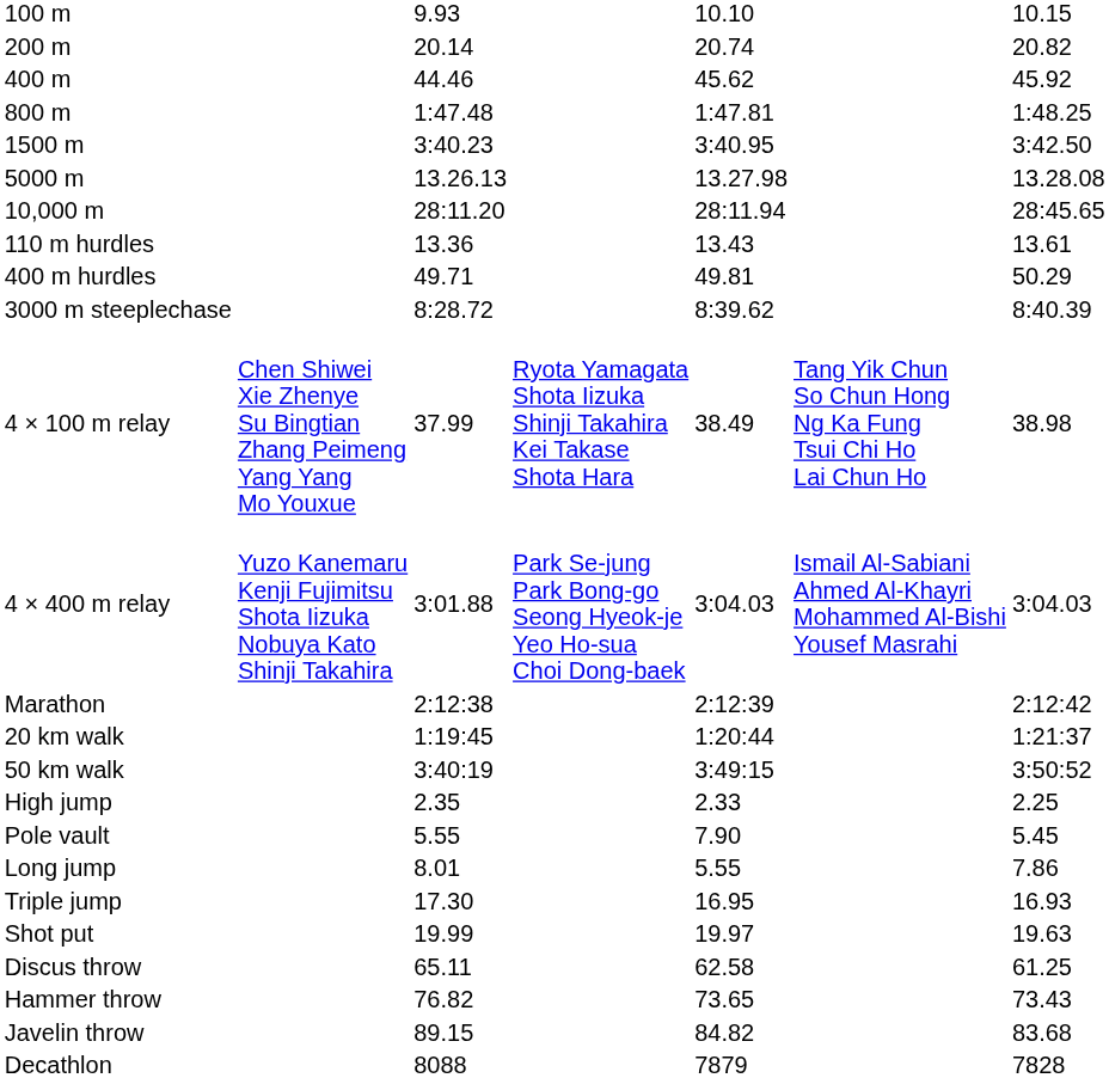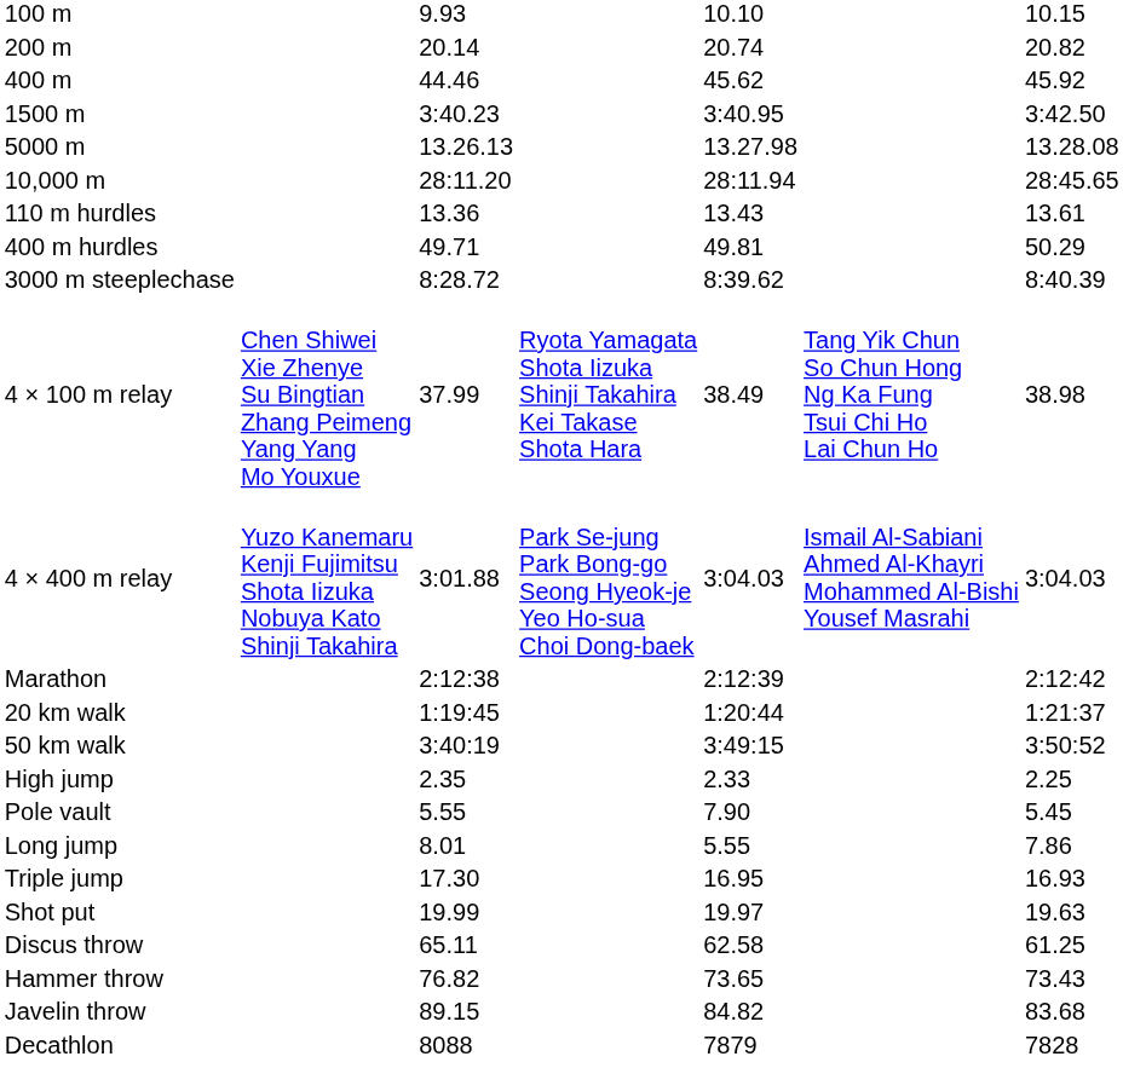 <table>
 <tr>
 <td>100 m<br></td>
 <td></td>
 <td>9.93<br></td>
 <td></td>
 <td>10.10</td>
 <td></td>
 <td>10.15</td>
 </tr>
 <tr>
 <td>200 m<br></td>
 <td></td>
 <td>20.14<br></td>
 <td></td>
 <td>20.74</td>
 <td></td>
 <td>20.82</td>
 </tr>
 <tr>
 <td>400 m<br></td>
 <td></td>
 <td>44.46<br></td>
 <td></td>
 <td>45.62</td>
 <td></td>
 <td>45.92</td>
-</tr>
-<tr>
-<td>800 m<br></td>
-<td></td>
-<td>1:47.48</td>
-<td></td>
-<td>1:47.81</td>
-<td></td>
-<td>1:48.25</td>
 </tr>
 <tr>
 <td>1500 m<br></td>
 <td></td>
 <td>3:40.23</td>
 <td></td>
 <td>3:40.95</td>
 <td></td>
 <td>3:42.50</td>
 </tr>
 <tr>
 <td>5000 m<br></td>
 <td></td>
 <td>13.26.13<br></td>
 <td></td>
 <td>13.27.98</td>
 <td></td>
 <td>13.28.08</td>
 </tr>
 <tr>
 <td>10,000 m<br></td>
 <td></td>
 <td>28:11.20</td>
 <td></td>
 <td>28:11.94</td>
 <td></td>
 <td>28:45.65</td>
 </tr>
 <tr>
 <td>110 m hurdles<br></td>
 <td></td>
 <td>13.36</td>
 <td></td>
 <td>13.43</td>
 <td></td>
 <td>13.61</td>
 </tr>
 <tr>
 <td>400 m hurdles<br></td>
 <td></td>
 <td>49.71</td>
 <td></td>
 <td>49.81</td>
 <td></td>
 <td>50.29</td>
 </tr>
 <tr>
 <td>3000 m steeplechase<br></td>
 <td></td>
 <td>8:28.72</td>
 <td></td>
 <td>8:39.62</td>
 <td></td>
 <td>8:40.39</td>
 </tr>
 <tr>
 <td>4 × 100 m relay<br></td>
 <td><br><a href='#'>Chen Shiwei</a><br><a href='#'>Xie Zhenye</a><br><a href='#'>Su Bingtian</a><br><a href='#'>Zhang Peimeng</a><br><a href='#'>Yang Yang</a><br><a href='#'>Mo Youxue</a></td>
 <td>37.99<br></td>
 <td valign=top><br><a href='#'>Ryota Yamagata</a><br><a href='#'>Shota Iizuka</a><br><a href='#'>Shinji Takahira</a><br><a href='#'>Kei Takase</a><br><a href='#'>Shota Hara</a></td>
 <td>38.49</td>
 <td valign=top><br><a href='#'>Tang Yik Chun</a><br><a href='#'>So Chun Hong</a><br><a href='#'>Ng Ka Fung</a><br><a href='#'>Tsui Chi Ho</a><br><a href='#'>Lai Chun Ho</a></td>
 <td>38.98</td>
 </tr>
 <tr>
 <td>4 × 400 m relay<br></td>
 <td><br><a href='#'>Yuzo Kanemaru</a><br><a href='#'>Kenji Fujimitsu</a><br><a href='#'>Shota Iizuka</a><br><a href='#'>Nobuya Kato</a><br><a href='#'>Shinji Takahira</a></td>
 <td>3:01.88</td>
 <td><br><a href='#'>Park Se-jung</a><br><a href='#'>Park Bong-go</a><br><a href='#'>Seong Hyeok-je</a><br><a href='#'>Yeo Ho-sua</a><br><a href='#'>Choi Dong-baek</a></td>
 <td>3:04.03</td>
 <td valign=top><br><a href='#'>Ismail Al-Sabiani</a><br><a href='#'>Ahmed Al-Khayri</a><br><a href='#'>Mohammed Al-Bishi</a><br><a href='#'>Yousef Masrahi</a></td>
 <td>3:04.03</td>
 </tr>
 <tr>
 <td>Marathon<br></td>
 <td></td>
 <td>2:12:38</td>
 <td></td>
 <td>2:12:39</td>
 <td></td>
 <td>2:12:42</td>
 </tr>
 <tr>
 <td>20 km walk<br></td>
 <td></td>
 <td>1:19:45<br></td>
 <td></td>
 <td>1:20:44</td>
 <td></td>
 <td>1:21:37</td>
 </tr>
 <tr>
 <td>50 km walk<br></td>
 <td></td>
 <td>3:40:19<br></td>
 <td></td>
 <td>3:49:15</td>
 <td></td>
 <td>3:50:52</td>
 </tr>
 <tr>
 <td>High jump<br></td>
 <td></td>
 <td>2.35<br></td>
 <td></td>
 <td>2.33</td>
 <td></td>
 <td>2.25</td>
 </tr>
 <tr>
 <td>Pole vault<br></td>
 <td></td>
 <td>5.55</td>
 <td></td>
 <td>7.90</td>
 <td></td>
 <td>5.45</td>
 </tr>
 <tr>
 <td>Long jump<br></td>
 <td></td>
 <td>8.01</td>
 <td></td>
 <td>5.55</td>
 <td></td>
 <td>7.86</td>
 </tr>
 <tr>
 <td>Triple jump<br></td>
 <td></td>
 <td>17.30</td>
 <td></td>
 <td>16.95</td>
 <td></td>
 <td>16.93</td>
 </tr>
 <tr>
 <td>Shot put<br></td>
 <td></td>
 <td>19.99</td>
 <td></td>
 <td>19.97</td>
 <td></td>
 <td>19.63</td>
 </tr>
 <tr>
 <td>Discus throw<br></td>
 <td></td>
 <td>65.11</td>
 <td></td>
 <td>62.58</td>
 <td></td>
 <td>61.25</td>
 </tr>
 <tr>
 <td>Hammer throw<br></td>
 <td></td>
 <td>76.82</td>
 <td></td>
 <td>73.65</td>
 <td></td>
 <td>73.43</td>
 </tr>
 <tr>
 <td>Javelin throw<br></td>
 <td></td>
 <td>89.15<br></td>
 <td></td>
 <td>84.82</td>
 <td></td>
 <td>83.68</td>
 </tr>
 <tr>
 <td>Decathlon<br></td>
 <td></td>
 <td>8088</td>
 <td></td>
 <td>7879</td>
 <td></td>
 <td>7828</td>
 </tr>
 </table>
